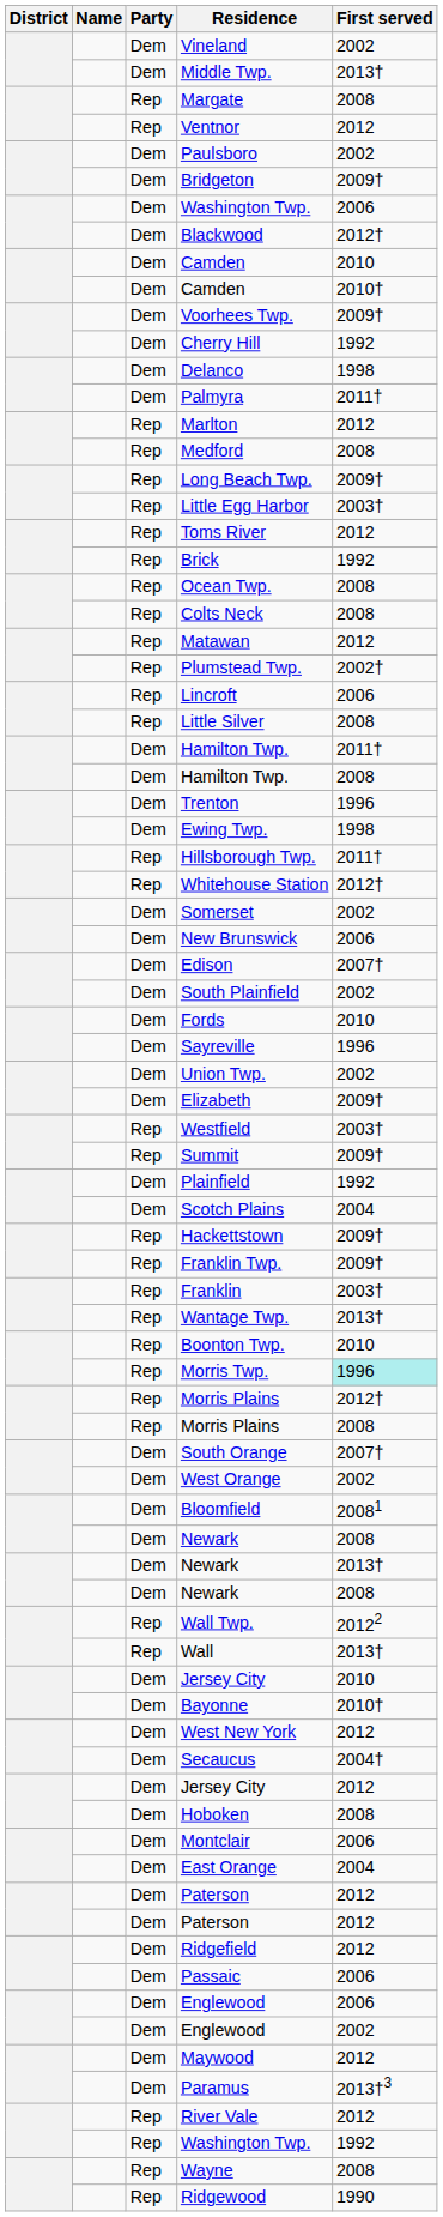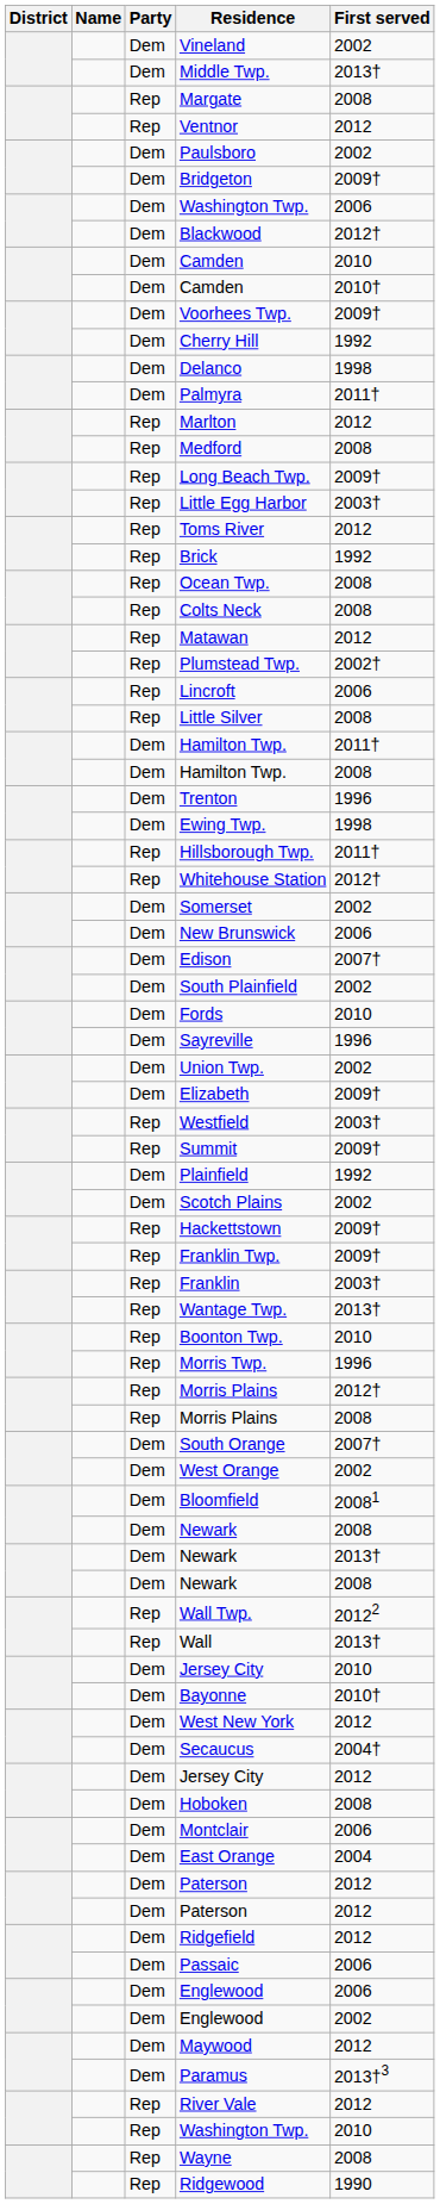 <table class="wikitable sortable">
 <tr>
 <th>District</th>
 <th>Name</th>
 <th>Party</th>
 <th>Residence</th>
 <th>First served</th>
 </tr>
 <tr>
 <th rowspan=2></th>
 <td></td>
 <td>Dem</td>
 <td><a href='#'>Vineland</a></td>
 <td>2002</td>
 </tr>
 <tr>
 <td></td>
 <td>Dem</td>
 <td><a href='#'>Middle Twp.</a></td>
 <td>2013†</td>
 </tr>
 <tr>
 <th rowspan=2></th>
 <td></td>
 <td>Rep</td>
 <td><a href='#'>Margate</a></td>
 <td>2008</td>
 </tr>
 <tr>
 <td></td>
 <td>Rep</td>
 <td><a href='#'>Ventnor</a></td>
 <td>2012</td>
 </tr>
 <tr>
 <th rowspan=2></th>
 <td></td>
 <td>Dem</td>
 <td><a href='#'>Paulsboro</a></td>
 <td>2002</td>
 </tr>
 <tr>
 <td></td>
 <td>Dem</td>
 <td><a href='#'>Bridgeton</a></td>
 <td>2009†</td>
 </tr>
 <tr>
 <th rowspan=2></th>
 <td></td>
 <td>Dem</td>
 <td><a href='#'>Washington Twp.</a></td>
 <td>2006</td>
 </tr>
 <tr>
 <td></td>
 <td>Dem</td>
 <td><a href='#'>Blackwood</a></td>
 <td>2012†</td>
 </tr>
 <tr>
 <th rowspan=2></th>
 <td></td>
 <td>Dem</td>
 <td><a href='#'>Camden</a></td>
 <td>2010</td>
 </tr>
 <tr>
 <td></td>
 <td>Dem</td>
 <td>Camden</td>
 <td>2010†</td>
 </tr>
 <tr>
 <th rowspan=2></th>
 <td></td>
 <td>Dem</td>
 <td><a href='#'>Voorhees Twp.</a></td>
 <td>2009†</td>
 </tr>
 <tr>
 <td></td>
 <td>Dem</td>
 <td><a href='#'>Cherry Hill</a></td>
 <td>1992</td>
 </tr>
 <tr>
 <th rowspan=2></th>
 <td></td>
 <td>Dem</td>
 <td><a href='#'>Delanco</a></td>
 <td>1998</td>
 </tr>
 <tr>
 <td></td>
 <td>Dem</td>
 <td><a href='#'>Palmyra</a></td>
 <td>2011†</td>
 </tr>
 <tr>
 <th rowspan=2></th>
 <td></td>
 <td>Rep</td>
 <td><a href='#'>Marlton</a></td>
 <td>2012</td>
 </tr>
 <tr>
 <td></td>
 <td>Rep</td>
 <td><a href='#'>Medford</a></td>
 <td>2008</td>
 </tr>
 <tr>
 <th rowspan=2></th>
 <td></td>
 <td>Rep</td>
 <td><a href='#'>Long Beach Twp.</a></td>
 <td>2009†</td>
 </tr>
 <tr>
 <td></td>
 <td>Rep</td>
 <td><a href='#'>Little Egg Harbor</a></td>
 <td>2003†</td>
 </tr>
 <tr>
 <th rowspan=2></th>
 <td></td>
 <td>Rep</td>
 <td><a href='#'>Toms River</a></td>
 <td>2012</td>
 </tr>
 <tr>
 <td></td>
 <td>Rep</td>
 <td><a href='#'>Brick</a></td>
 <td>1992</td>
 </tr>
 <tr>
 <th rowspan=2></th>
 <td></td>
 <td>Rep</td>
 <td><a href='#'>Ocean Twp.</a></td>
 <td>2008</td>
 </tr>
 <tr>
 <td></td>
 <td>Rep</td>
 <td><a href='#'>Colts Neck</a></td>
 <td>2008</td>
 </tr>
 <tr>
 <th rowspan=2></th>
 <td></td>
 <td>Rep</td>
 <td><a href='#'>Matawan</a></td>
 <td>2012</td>
 </tr>
 <tr>
 <td></td>
 <td>Rep</td>
 <td><a href='#'>Plumstead Twp.</a></td>
 <td>2002†</td>
 </tr>
 <tr>
 <th rowspan=2></th>
 <td></td>
 <td>Rep</td>
 <td><a href='#'>Lincroft</a></td>
 <td>2006</td>
 </tr>
 <tr>
 <td></td>
 <td>Rep</td>
 <td><a href='#'>Little Silver</a></td>
 <td>2008</td>
 </tr>
 <tr>
 <th rowspan=2></th>
 <td></td>
 <td>Dem</td>
 <td><a href='#'>Hamilton Twp.</a></td>
 <td>2011†</td>
 </tr>
 <tr>
 <td></td>
 <td>Dem</td>
 <td>Hamilton Twp.</td>
 <td>2008</td>
 </tr>
 <tr>
 <th rowspan=2></th>
 <td></td>
 <td>Dem</td>
 <td><a href='#'>Trenton</a></td>
 <td>1996</td>
 </tr>
 <tr>
 <td></td>
 <td>Dem</td>
 <td><a href='#'>Ewing Twp.</a></td>
 <td>1998</td>
 </tr>
 <tr>
 <th rowspan=2></th>
 <td></td>
 <td>Rep</td>
 <td><a href='#'>Hillsborough Twp.</a></td>
 <td>2011†</td>
 </tr>
 <tr>
 <td></td>
 <td>Rep</td>
 <td><a href='#'>Whitehouse Station</a></td>
 <td>2012†</td>
 </tr>
 <tr>
 <th rowspan=2></th>
 <td></td>
 <td>Dem</td>
 <td><a href='#'>Somerset</a></td>
 <td>2002</td>
 </tr>
 <tr>
 <td></td>
 <td>Dem</td>
 <td><a href='#'>New Brunswick</a></td>
 <td>2006</td>
 </tr>
 <tr>
 <th rowspan=2></th>
 <td></td>
 <td>Dem</td>
 <td><a href='#'>Edison</a></td>
 <td>2007†</td>
 </tr>
 <tr>
 <td></td>
 <td>Dem</td>
 <td><a href='#'>South Plainfield</a></td>
 <td>2002</td>
 </tr>
 <tr>
 <th rowspan=2></th>
 <td></td>
 <td>Dem</td>
 <td><a href='#'>Fords</a></td>
 <td>2010</td>
 </tr>
 <tr>
 <td></td>
 <td>Dem</td>
 <td><a href='#'>Sayreville</a></td>
 <td>1996</td>
 </tr>
 <tr>
 <th rowspan=2></th>
 <td></td>
 <td>Dem</td>
 <td><a href='#'>Union Twp.</a></td>
 <td>2002</td>
 </tr>
 <tr>
 <td></td>
 <td>Dem</td>
 <td><a href='#'>Elizabeth</a></td>
 <td>2009†</td>
 </tr>
 <tr>
 <th rowspan=2></th>
 <td></td>
 <td>Rep</td>
 <td><a href='#'>Westfield</a></td>
 <td>2003†</td>
 </tr>
 <tr>
 <td></td>
 <td>Rep</td>
 <td><a href='#'>Summit</a></td>
 <td>2009†</td>
 </tr>
 <tr>
 <th rowspan=2></th>
 <td></td>
 <td>Dem</td>
 <td><a href='#'>Plainfield</a></td>
 <td>1992</td>
 </tr>
 <tr>
 <td></td>
 <td>Dem</td>
 <td><a href='#'>Scotch Plains</a></td>
-<td>2004</td>
+<td>2002</td>
 </tr>
 <tr>
 <th rowspan=2></th>
 <td></td>
 <td>Rep</td>
 <td><a href='#'>Hackettstown</a></td>
 <td>2009†</td>
 </tr>
 <tr>
 <td></td>
 <td>Rep</td>
 <td><a href='#'>Franklin Twp.</a></td>
 <td>2009†</td>
 </tr>
 <tr>
 <th rowspan=2></th>
 <td></td>
 <td>Rep</td>
 <td><a href='#'>Franklin</a></td>
 <td>2003†</td>
 </tr>
 <tr>
 <td></td>
 <td>Rep</td>
 <td><a href='#'>Wantage Twp.</a></td>
 <td>2013†</td>
 </tr>
 <tr>
 <th rowspan=2></th>
 <td></td>
 <td>Rep</td>
 <td><a href='#'>Boonton Twp.</a></td>
 <td>2010</td>
 </tr>
 <tr>
 <td></td>
 <td>Rep</td>
 <td><a href='#'>Morris Twp.</a></td>
-<td style="background: paleturquoise;">1996</td>
+<td>1996</td>
 </tr>
 <tr>
 <th rowspan=2></th>
 <td></td>
 <td>Rep</td>
 <td><a href='#'>Morris Plains</a></td>
 <td>2012†</td>
 </tr>
 <tr>
 <td></td>
 <td>Rep</td>
 <td>Morris Plains</td>
 <td>2008</td>
 </tr>
 <tr>
 <th rowspan=2></th>
 <td></td>
 <td>Dem</td>
 <td><a href='#'>South Orange</a></td>
 <td>2007†</td>
 </tr>
 <tr>
 <td></td>
 <td>Dem</td>
 <td><a href='#'>West Orange</a></td>
 <td>2002</td>
 </tr>
 <tr>
 <th rowspan=2></th>
 <td></td>
 <td>Dem</td>
 <td><a href='#'>Bloomfield</a></td>
 <td>2008<sup>1</sup></td>
 </tr>
 <tr>
 <td></td>
 <td>Dem</td>
 <td><a href='#'>Newark</a></td>
 <td>2008</td>
 </tr>
 <tr>
 <th rowspan=2></th>
 <td></td>
 <td>Dem</td>
 <td>Newark</td>
 <td>2013†</td>
 </tr>
 <tr>
 <td></td>
 <td>Dem</td>
 <td>Newark</td>
 <td>2008</td>
 </tr>
 <tr>
 <th rowspan=2></th>
 <td></td>
 <td>Rep</td>
 <td><a href='#'>Wall Twp.</a></td>
 <td>2012<sup>2</sup></td>
 </tr>
 <tr>
 <td></td>
 <td>Rep</td>
 <td>Wall</td>
 <td>2013†</td>
 </tr>
 <tr>
 <th rowspan=2></th>
 <td></td>
 <td>Dem</td>
 <td><a href='#'>Jersey City</a></td>
 <td>2010</td>
 </tr>
 <tr>
 <td></td>
 <td>Dem</td>
 <td><a href='#'>Bayonne</a></td>
 <td>2010†</td>
 </tr>
 <tr>
 <th rowspan=2></th>
 <td></td>
 <td>Dem</td>
 <td><a href='#'>West New York</a></td>
 <td>2012</td>
 </tr>
 <tr>
 <td></td>
 <td>Dem</td>
 <td><a href='#'>Secaucus</a></td>
 <td>2004†</td>
 </tr>
 <tr>
 <th rowspan=2></th>
 <td></td>
 <td>Dem</td>
 <td>Jersey City</td>
 <td>2012</td>
 </tr>
 <tr>
 <td></td>
 <td>Dem</td>
 <td><a href='#'>Hoboken</a></td>
 <td>2008</td>
 </tr>
 <tr>
 <th rowspan=2></th>
 <td></td>
 <td>Dem</td>
 <td><a href='#'>Montclair</a></td>
 <td>2006</td>
 </tr>
 <tr>
 <td></td>
 <td>Dem</td>
 <td><a href='#'>East Orange</a></td>
 <td>2004</td>
 </tr>
 <tr>
 <th rowspan=2></th>
 <td></td>
 <td>Dem</td>
 <td><a href='#'>Paterson</a></td>
 <td>2012</td>
 </tr>
 <tr>
 <td></td>
 <td>Dem</td>
 <td>Paterson</td>
 <td>2012</td>
 </tr>
 <tr>
 <th rowspan=2></th>
 <td></td>
 <td>Dem</td>
 <td><a href='#'>Ridgefield</a></td>
 <td>2012</td>
 </tr>
 <tr>
 <td></td>
 <td>Dem</td>
 <td><a href='#'>Passaic</a></td>
 <td>2006</td>
 </tr>
 <tr>
 <th rowspan=2></th>
 <td></td>
 <td>Dem</td>
 <td><a href='#'>Englewood</a></td>
 <td>2006</td>
 </tr>
 <tr>
 <td></td>
 <td>Dem</td>
 <td>Englewood</td>
 <td>2002</td>
 </tr>
 <tr>
 <th rowspan=2></th>
 <td></td>
 <td>Dem</td>
 <td><a href='#'>Maywood</a></td>
 <td>2012</td>
 </tr>
 <tr>
 <td></td>
 <td>Dem</td>
 <td><a href='#'>Paramus</a></td>
 <td>2013†<sup>3</sup></td>
 </tr>
 <tr>
 <th rowspan=2></th>
 <td></td>
 <td>Rep</td>
 <td><a href='#'>River Vale</a></td>
 <td>2012</td>
 </tr>
 <tr>
 <td></td>
 <td>Rep</td>
 <td><a href='#'>Washington Twp.</a></td>
-<td>1992</td>
+<td>2010</td>
 </tr>
 <tr>
 <th rowspan=2></th>
 <td></td>
 <td>Rep</td>
 <td><a href='#'>Wayne</a></td>
 <td>2008</td>
 </tr>
 <tr>
 <td></td>
 <td>Rep</td>
 <td><a href='#'>Ridgewood</a></td>
 <td>1990</td>
 </tr>
 </table>
